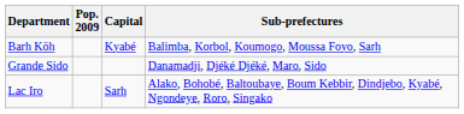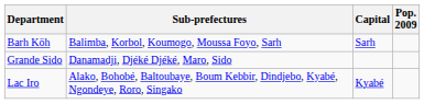 <table class="wikitable">
 <tr>
 <th>Department</th>
+<th>Sub-prefectures</th>
+<th>Capital</th>
 <th>Pop.<br>2009</th>
-<th>Capital</th>
-<th>Sub-prefectures</th>
 </tr>
 <tr>
 <td><a href='#'>Barh Köh</a></td>
+<td><a href='#'>Balimba</a>, <a href='#'>Korbol</a>, <a href='#'>Koumogo</a>, <a href='#'>Moussa Foyo</a>, <a href='#'>Sarh</a></td>
+<td><a href='#'>Sarh</a></td>
 <td align="right"></td>
-<td><a href='#'>Kyabé</a></td>
-<td><a href='#'>Balimba</a>, <a href='#'>Korbol</a>, <a href='#'>Koumogo</a>, <a href='#'>Moussa Foyo</a>, <a href='#'>Sarh</a></td>
 </tr>
 <tr>
 <td><a href='#'>Grande Sido</a></td>
+<td><a href='#'>Danamadji</a>, <a href='#'>Djéké Djéké</a>, <a href='#'>Maro</a>, <a href='#'>Sido</a></td>
+<td></td>
 <td align="right"></td>
-<td></td>
-<td><a href='#'>Danamadji</a>, <a href='#'>Djéké Djéké</a>, <a href='#'>Maro</a>, <a href='#'>Sido</a></td>
 </tr>
 <tr>
 <td><a href='#'>Lac Iro</a></td>
+<td><a href='#'>Alako</a>, <a href='#'>Bohobé</a>, <a href='#'>Baltoubaye</a>, <a href='#'>Boum Kebbir</a>, <a href='#'>Dindjebo</a>, <a href='#'>Kyabé</a>, <a href='#'>Ngondeye</a>, <a href='#'>Roro</a>, <a href='#'>Singako</a></td>
+<td><a href='#'>Kyabé</a></td>
 <td align="right"></td>
-<td><a href='#'>Sarh</a></td>
-<td><a href='#'>Alako</a>, <a href='#'>Bohobé</a>, <a href='#'>Baltoubaye</a>, <a href='#'>Boum Kebbir</a>, <a href='#'>Dindjebo</a>, <a href='#'>Kyabé</a>, <a href='#'>Ngondeye</a>, <a href='#'>Roro</a>, <a href='#'>Singako</a></td>
 </tr>
 </table>
